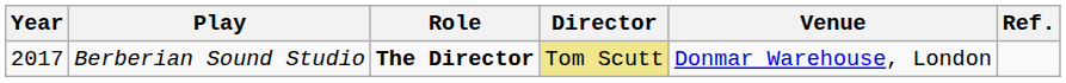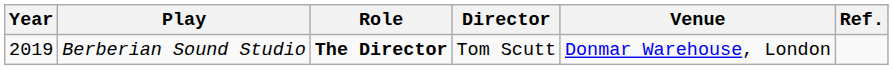 <table class="wikitable">
 <tr>
 <th>Year</th>
 <th>Play</th>
 <th>Role</th>
 <th>Director</th>
 <th>Venue</th>
 <th>Ref.</th>
 </tr>
 <tr>
-<td>2017</td>
+<td>2019</td>
 <td><em>Berberian Sound Studio</em></td>
 <td><strong>The Director</strong></td>
-<td style="background: khaki;">Tom Scutt</td>
+<td>Tom Scutt</td>
 <td><a href='#'>Donmar Warehouse</a>, London</td>
 <td></td>
 </tr>
 </table>
